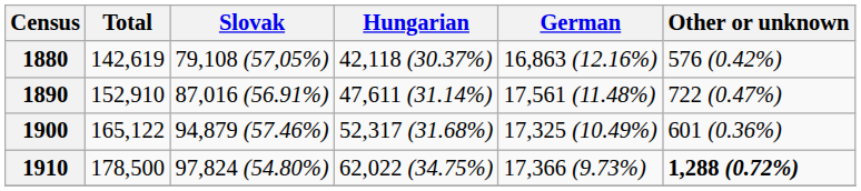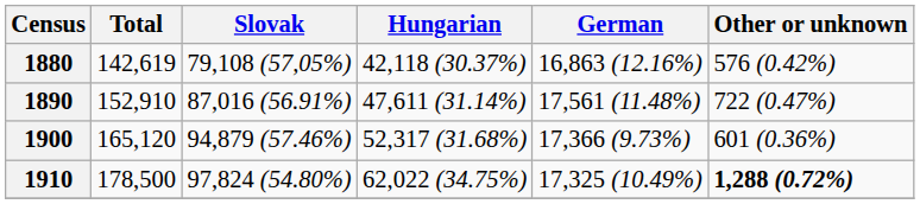 <table class="wikitable">
 <tr>
 <th>Census</th>
 <th>Total</th>
 <th><a href='#'>Slovak</a></th>
 <th><a href='#'>Hungarian</a></th>
 <th><a href='#'>German</a></th>
 <th>Other or unknown</th>
 </tr>
 <tr>
 <th>1880</th>
 <td>142,619</td>
 <td>79,108 <em>(57,05%)</em></td>
 <td>42,118 <em>(30.37%)</em></td>
 <td>16,863 <em>(12.16%)</em></td>
 <td>576 <em>(0.42%)</em></td>
 </tr>
 <tr>
 <th>1890</th>
 <td>152,910</td>
 <td>87,016 <em>(56.91%)</em></td>
 <td>47,611 <em>(31.14%)</em></td>
 <td>17,561 <em>(11.48%)</em></td>
 <td>722 <em>(0.47%)</em></td>
 </tr>
 <tr>
 <th>1900</th>
-<td>165,122</td>
+<td>165,120</td>
 <td>94,879 <em>(57.46%)</em></td>
 <td>52,317 <em>(31.68%)</em></td>
-<td>17,325 <em>(10.49%)</em></td>
+<td>17,366 <em>(9.73%)</em></td>
 <td>601 <em>(0.36%)</em></td>
 </tr>
 <tr>
 <th>1910</th>
 <td>178,500</td>
 <td>97,824 <em>(54.80%)</em></td>
 <td>62,022 <em>(34.75%)</em></td>
-<td>17,366 <em>(9.73%)</em></td>
+<td>17,325 <em>(10.49%)</em></td>
 <td><strong>1,288 <em>(0.72%)</em></strong></td>
 </tr>
 <tr>
 </tr>
 </table>
